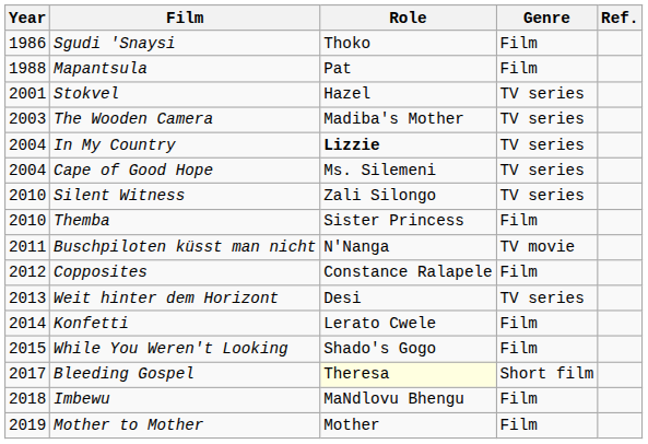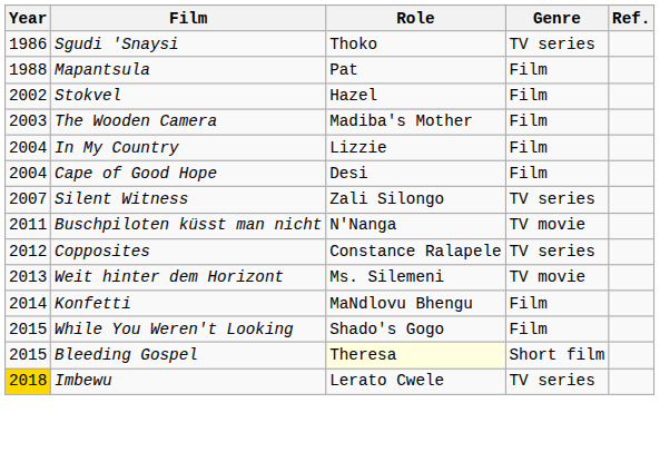 <table class="wikitable">
 <tr>
 <th>Year</th>
 <th>Film</th>
 <th>Role</th>
 <th>Genre</th>
 <th>Ref.</th>
 </tr>
 <tr>
 <td>1986</td>
 <td><em>Sgudi 'Snaysi</em></td>
 <td>Thoko</td>
-<td>Film</td>
+<td>TV series</td>
 <td></td>
 </tr>
 <tr>
 <td>1988</td>
 <td><em>Mapantsula</em></td>
 <td>Pat</td>
 <td>Film</td>
 <td></td>
 </tr>
 <tr>
-<td>2001</td>
+<td>2002</td>
 <td><em>Stokvel</em></td>
 <td>Hazel</td>
-<td>TV series</td>
+<td>Film</td>
 <td></td>
 </tr>
 <tr>
 <td>2003</td>
 <td><em>The Wooden Camera</em></td>
 <td>Madiba's Mother</td>
-<td>TV series</td>
+<td>Film</td>
 <td></td>
 </tr>
 <tr>
 <td>2004</td>
 <td><em>In My Country</em></td>
-<td><strong>Lizzie</strong></td>
-<td>TV series</td>
+<td>Lizzie</td>
+<td>Film</td>
 <td></td>
 </tr>
 <tr>
 <td>2004</td>
 <td><em>Cape of Good Hope</em></td>
-<td>Ms. Silemeni</td>
-<td>TV series</td>
+<td>Desi</td>
+<td>Film</td>
 <td></td>
 </tr>
 <tr>
-<td>2010</td>
+<td>2007</td>
 <td><em>Silent Witness</em></td>
 <td>Zali Silongo</td>
 <td>TV series</td>
-<td></td>
-</tr>
-<tr>
-<td>2010</td>
-<td><em>Themba</em></td>
-<td>Sister Princess</td>
-<td>Film</td>
 <td></td>
 </tr>
 <tr>
 <td>2011</td>
 <td><em>Buschpiloten küsst man nicht</em></td>
 <td>N'Nanga</td>
 <td>TV movie</td>
 <td></td>
 </tr>
 <tr>
 <td>2012</td>
 <td><em>Copposites</em></td>
 <td>Constance Ralapele</td>
-<td>Film</td>
+<td>TV series</td>
 <td></td>
 </tr>
 <tr>
 <td>2013</td>
 <td><em>Weit hinter dem Horizont</em></td>
-<td>Desi</td>
-<td>TV series</td>
+<td>Ms. Silemeni</td>
+<td>TV movie</td>
 <td></td>
 </tr>
 <tr>
 <td>2014</td>
 <td><em>Konfetti</em></td>
-<td>Lerato Cwele</td>
+<td>MaNdlovu Bhengu</td>
 <td>Film</td>
 <td></td>
 </tr>
 <tr>
 <td>2015</td>
 <td><em>While You Weren't Looking</em></td>
 <td>Shado's Gogo</td>
 <td>Film</td>
 <td></td>
 </tr>
 <tr>
-<td>2017</td>
+<td>2015</td>
 <td><em>Bleeding Gospel</em></td>
 <td style="background: lightyellow;">Theresa</td>
 <td>Short film</td>
 <td></td>
 </tr>
 <tr>
-<td>2018</td>
+<td style="background: gold;">2018</td>
 <td><em>Imbewu</em></td>
-<td>MaNdlovu Bhengu</td>
-<td>Film</td>
-<td></td>
-</tr>
-<tr>
-<td>2019</td>
-<td><em>Mother to Mother</em></td>
-<td>Mother</td>
-<td>Film</td>
+<td>Lerato Cwele</td>
+<td>TV series</td>
 <td></td>
 </tr>
 </table>
